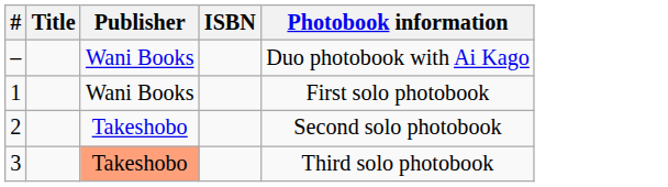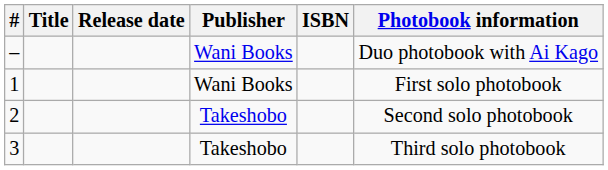 <table class="wikitable" style="text-align:center">
 <tr>
 <th>#</th>
 <th>Title</th>
+<th>Release date</th>
 <th>Publisher</th>
 <th>ISBN</th>
 <th><a href='#'>Photobook</a> information</th>
 </tr>
 <tr>
 <td>–</td>
+<td></td>
 <td></td>
 <td><a href='#'>Wani Books</a></td>
 <td></td>
 <td>Duo photobook with <a href='#'>Ai Kago</a></td>
 </tr>
 <tr>
 <td>1</td>
 <td></td>
+<td></td>
 <td>Wani Books</td>
 <td></td>
 <td>First solo photobook</td>
 </tr>
 <tr>
 <td>2</td>
+<td></td>
 <td></td>
 <td><a href='#'>Takeshobo</a></td>
 <td></td>
 <td>Second solo photobook</td>
 </tr>
 <tr>
 <td>3</td>
 <td></td>
-<td style="background: lightsalmon;">Takeshobo</td>
+<td></td>
+<td>Takeshobo</td>
 <td></td>
 <td>Third solo photobook</td>
 </tr>
 </table>
